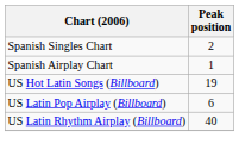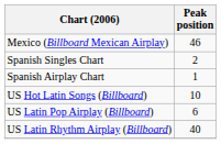 <table class="wikitable">
 <tr>
 <th>Chart (2006)</th>
 <th>Peak<br>position</th>
+</tr>
+<tr>
+<td>Mexico (<a href='#'><em>Billboard</em> Mexican Airplay</a>)<br></td>
+<td align="center">46</td>
 </tr>
 <tr>
 <td>Spanish Singles Chart</td>
 <td align="center">2</td>
 </tr>
 <tr>
 <td>Spanish Airplay Chart</td>
 <td align="center">1</td>
 </tr>
 <tr>
 <td>US <a href='#'>Hot Latin Songs</a> (<em><a href='#'>Billboard</a></em>)</td>
-<td align="center">19</td>
+<td align="center">10</td>
 </tr>
 <tr>
 <td>US <a href='#'>Latin Pop Airplay</a> (<em><a href='#'>Billboard</a></em>) </td>
 <td align="center">6</td>
 </tr>
 <tr>
 <td>US <a href='#'>Latin Rhythm Airplay</a> (<em><a href='#'>Billboard</a></em>) </td>
 <td align="center">40</td>
 </tr>
 <tr>
 </tr>
 </table>
